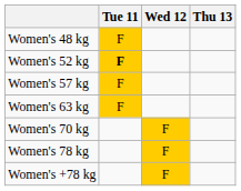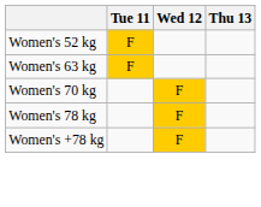 <table class="wikitable" style="margin:0.5em auto; font-size:90%; line-height:1.25em; text-align:center;">
 <tr>
 <th></th>
 <th>Tue 11</th>
 <th>Wed 12</th>
 <th>Thu 13</th>
 </tr>
 <tr>
-<td align=left>Women's 48 kg</td>
-<td style="background-color:#FFCC00;">F</td>
-<td></td>
-<td></td>
-</tr>
-<tr>
 <td align=left>Women's 52 kg</td>
-<td style="background-color:#FFCC00;"><strong>F</strong></td>
-<td></td>
-<td></td>
-</tr>
-<tr>
-<td align=left>Women's 57 kg</td>
 <td style="background-color:#FFCC00;">F</td>
 <td></td>
 <td></td>
 </tr>
 <tr>
 <td align=left>Women's 63 kg</td>
 <td style="background-color:#FFCC00;">F</td>
 <td></td>
 <td></td>
 </tr>
 <tr>
 <td align=left>Women's 70 kg</td>
 <td></td>
 <td style="background-color:#FFCC00;">F</td>
 <td></td>
 </tr>
 <tr>
 <td align=left>Women's 78 kg</td>
 <td></td>
 <td style="background-color:#FFCC00;">F</td>
 <td></td>
 </tr>
 <tr>
 <td align=left>Women's +78 kg</td>
 <td></td>
 <td style="background-color:#FFCC00;">F</td>
 <td></td>
 </tr>
 </table>
